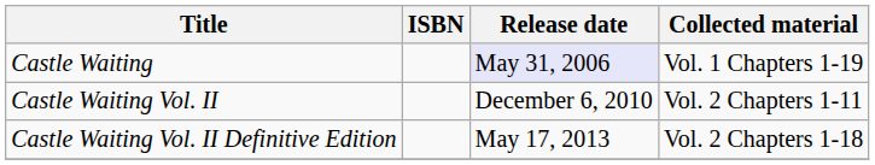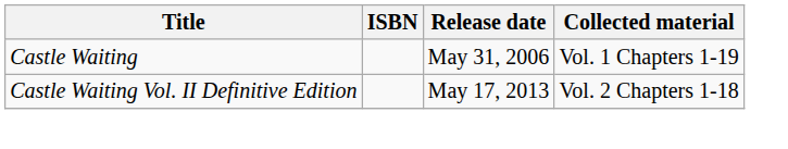 <table class="wikitable">
 <tr>
 <th>Title</th>
 <th>ISBN</th>
 <th>Release date</th>
 <th>Collected material</th>
 </tr>
 <tr>
 <td><em>Castle Waiting</em></td>
 <td></td>
-<td style="background: lavender;">May 31, 2006</td>
+<td>May 31, 2006</td>
 <td>Vol. 1 Chapters 1-19</td>
-</tr>
-<tr>
-<td><em>Castle Waiting Vol. II</em></td>
-<td></td>
-<td>December 6, 2010</td>
-<td>Vol. 2 Chapters 1-11</td>
 </tr>
 <tr>
 <td><em>Castle Waiting Vol. II Definitive Edition</em></td>
 <td></td>
 <td>May 17, 2013</td>
 <td>Vol. 2 Chapters 1-18</td>
 </tr>
 <tr>
 </tr>
 </table>
